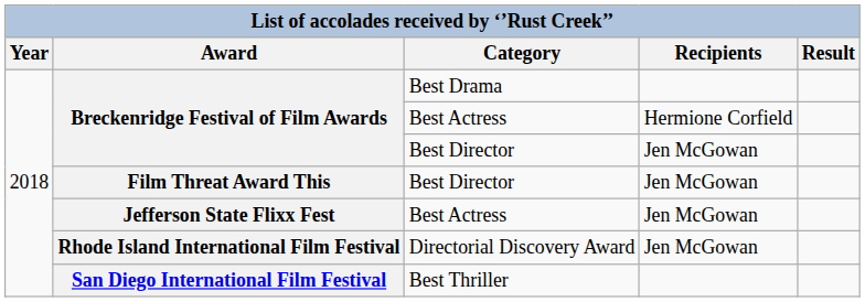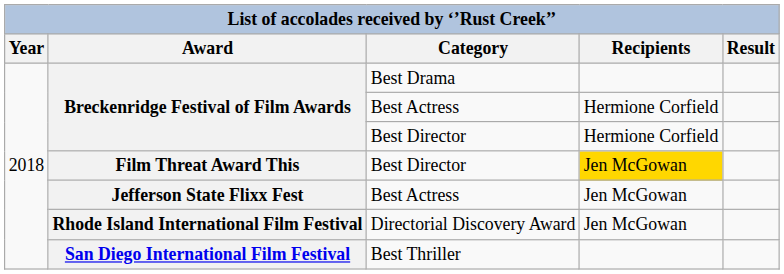 <table class="wikitable sortable plainrowheaders" style="font-size: 95%;">
 <tr>
 <th colspan="5" style="background: LightSteelBlue;">List of accolades received by ‘’Rust Creek’’</th>
 </tr>
 <tr style="background:#ccc; text-align:center;">
 <th>Year</th>
 <th>Award</th>
 <th>Category</th>
 <th>Recipients</th>
 <th>Result</th>
 </tr>
 <tr>
 <td rowspan="11">2018</td>
 <th rowspan="3" scope="row">Breckenridge Festival of Film Awards</th>
 <td>Best Drama </td>
 <td></td>
 <td></td>
 </tr>
 <tr>
 <td>Best Actress </td>
 <td>Hermione Corfield</td>
 <td></td>
 </tr>
 <tr>
 <td>Best Director</td>
-<td>Jen McGowan</td>
+<td>Hermione Corfield</td>
 <td></td>
 </tr>
 <tr>
 <th scope="row">Film Threat Award This</th>
 <td>Best Director </td>
-<td>Jen McGowan</td>
+<td style="background: gold;">Jen McGowan</td>
 <td></td>
 </tr>
 <tr>
 <th scope="row">Jefferson State Flixx Fest</th>
 <td>Best Actress </td>
 <td>Jen McGowan</td>
 <td></td>
 </tr>
 <tr>
 <th scope="row">Rhode Island International Film Festival</th>
 <td>Directorial Discovery Award </td>
 <td>Jen McGowan</td>
 <td></td>
 </tr>
 <tr>
 <th scope="row"><a href='#'>San Diego International Film Festival</a></th>
 <td>Best Thriller </td>
 <td></td>
 <td></td>
 </tr>
 </table>
